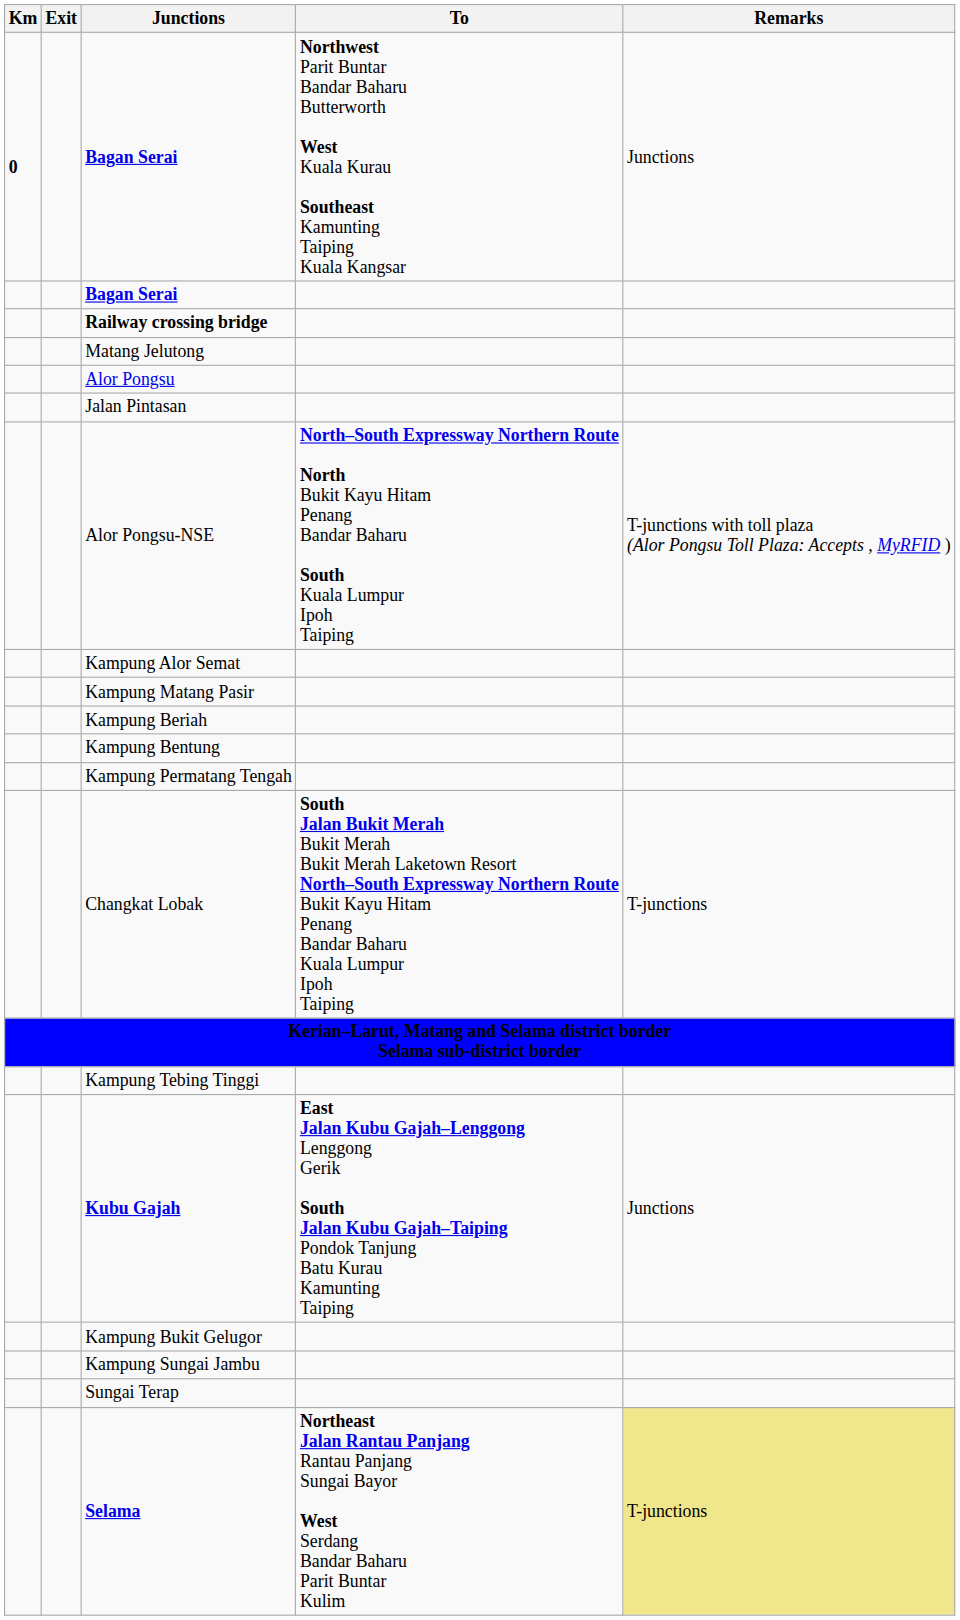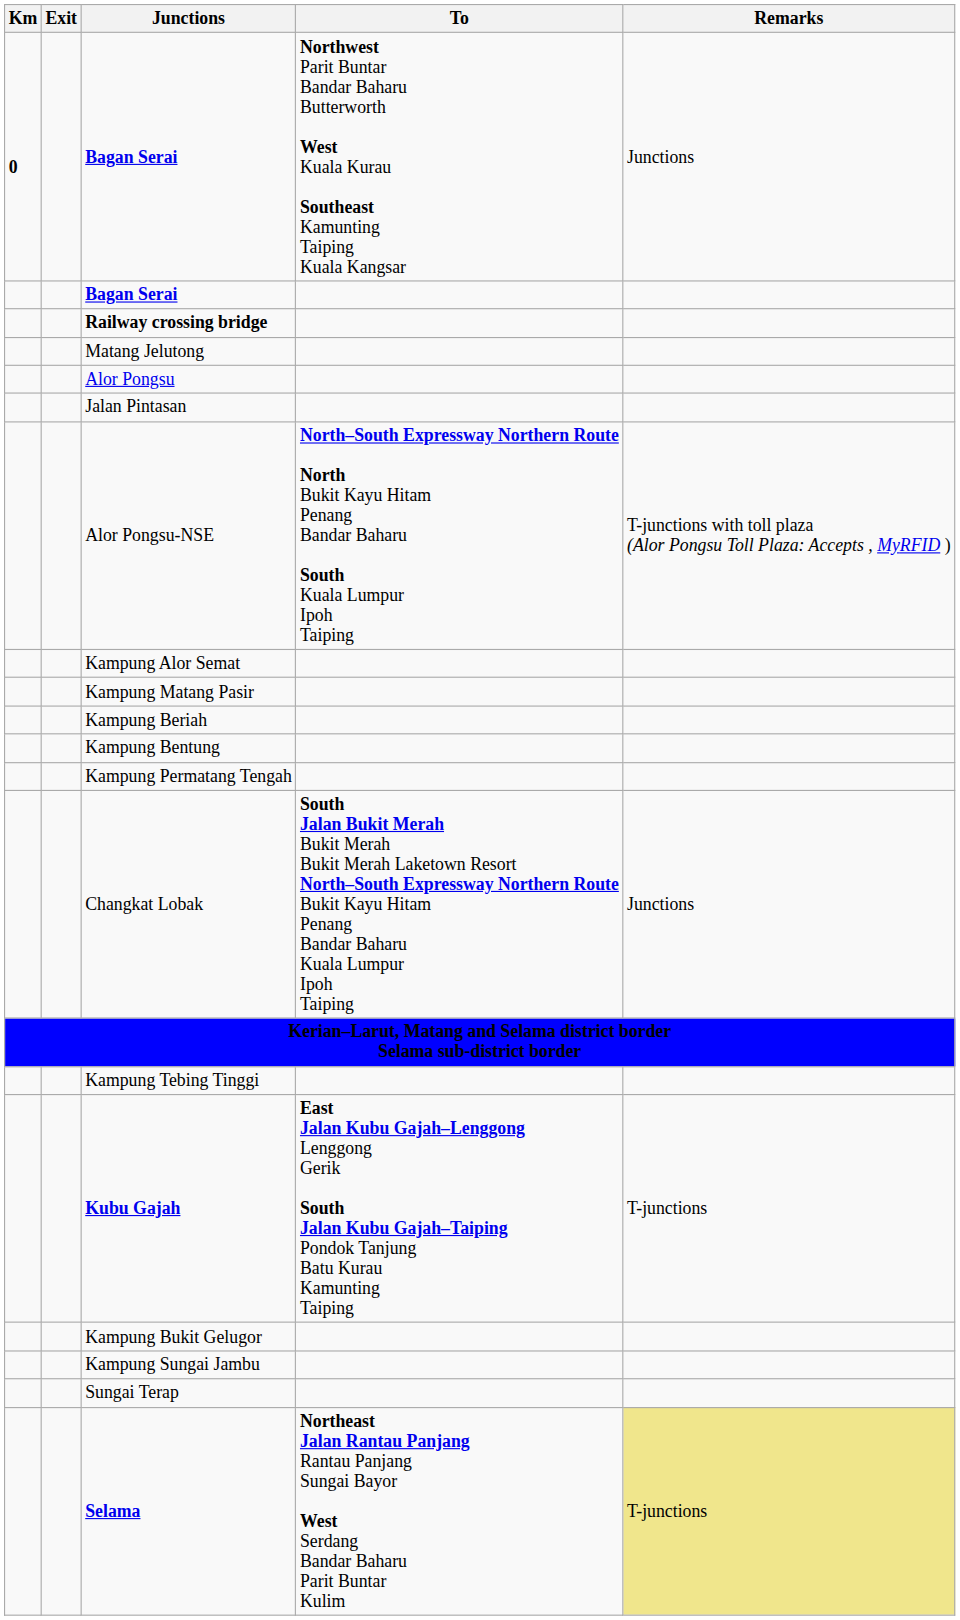 <table class="wikitable">
 <tr>
 <th>Km</th>
 <th>Exit</th>
 <th>Junctions</th>
 <th>To</th>
 <th>Remarks</th>
 </tr>
 <tr>
 <td><br><strong>0</strong></td>
 <td></td>
 <td><strong><a href='#'>Bagan Serai</a></strong></td>
 <td><strong>Northwest</strong><br> Parit Buntar<br> Bandar Baharu<br> Butterworth<br><br><strong>West</strong><br> Kuala Kurau<br><br><strong>Southeast</strong><br> Kamunting<br> Taiping<br> Kuala Kangsar</td>
 <td>Junctions</td>
 </tr>
 <tr>
 <td></td>
 <td></td>
 <td><strong><a href='#'>Bagan Serai</a></strong></td>
 <td></td>
 <td></td>
 </tr>
 <tr>
 <td></td>
 <td></td>
 <td><strong>Railway crossing bridge</strong></td>
 <td></td>
 <td></td>
 </tr>
 <tr>
 <td></td>
 <td></td>
 <td>Matang Jelutong</td>
 <td></td>
 <td></td>
 </tr>
 <tr>
 <td></td>
 <td></td>
 <td><a href='#'>Alor Pongsu</a></td>
 <td></td>
 <td></td>
 </tr>
 <tr>
 <td></td>
 <td></td>
 <td>Jalan Pintasan</td>
 <td></td>
 <td></td>
 </tr>
 <tr>
 <td></td>
 <td></td>
 <td>Alor Pongsu-NSE</td>
 <td>  <strong><a href='#'>North–South Expressway Northern Route</a></strong><br><br><strong>North</strong><br>Bukit Kayu Hitam<br>Penang<br>Bandar Baharu<br><br><strong>South </strong><br>Kuala Lumpur<br>Ipoh<br>Taiping</td>
 <td>T-junctions with toll plaza<br><em>(Alor Pongsu Toll Plaza: Accepts , <a href='#'><span>My</span><span>RFID</span></a> </em>)</td>
 </tr>
 <tr>
 <td></td>
 <td></td>
 <td>Kampung Alor Semat</td>
 <td></td>
 <td></td>
 </tr>
 <tr>
 <td></td>
 <td></td>
 <td>Kampung Matang Pasir</td>
 <td></td>
 <td></td>
 </tr>
 <tr>
 <td></td>
 <td></td>
 <td>Kampung Beriah</td>
 <td></td>
 <td></td>
 </tr>
 <tr>
 <td></td>
 <td></td>
 <td>Kampung Bentung</td>
 <td></td>
 <td></td>
 </tr>
 <tr>
 <td></td>
 <td></td>
 <td>Kampung Permatang Tengah</td>
 <td></td>
 <td></td>
 </tr>
 <tr>
 <td></td>
 <td></td>
 <td>Changkat Lobak</td>
 <td><strong>South </strong><br> <strong><a href='#'>Jalan Bukit Merah</a></strong><br>Bukit Merah<br>Bukit Merah Laketown Resort<br>  <strong><a href='#'>North–South Expressway Northern Route</a></strong><br>Bukit Kayu Hitam<br>Penang<br>Bandar Baharu<br>Kuala Lumpur<br>Ipoh<br>Taiping</td>
-<td>T-junctions</td>
+<td>Junctions</td>
 </tr>
 <tr>
 <td colspan="6" style="width:600px; text-align:center; background:blue;"><strong><span>Kerian–Larut, Matang and Selama district border<br>Selama sub-district border</span></strong></td>
 </tr>
 <tr>
 <td></td>
 <td></td>
 <td>Kampung Tebing Tinggi</td>
 <td></td>
 <td></td>
 </tr>
 <tr>
 <td></td>
 <td></td>
 <td><strong><a href='#'>Kubu Gajah</a></strong></td>
 <td><strong>East</strong><br> <strong><a href='#'>Jalan Kubu Gajah–Lenggong</a></strong><br>Lenggong<br>Gerik<br><br><strong>South </strong><br> <strong><a href='#'>Jalan Kubu Gajah–Taiping</a></strong><br>Pondok Tanjung<br>Batu Kurau<br>Kamunting<br>Taiping</td>
-<td>Junctions</td>
+<td>T-junctions</td>
 </tr>
 <tr>
 <td></td>
 <td></td>
 <td>Kampung Bukit Gelugor</td>
 <td></td>
 <td></td>
 </tr>
 <tr>
 <td></td>
 <td></td>
 <td>Kampung Sungai Jambu</td>
 <td></td>
 <td></td>
 </tr>
 <tr>
 <td></td>
 <td></td>
 <td>Sungai Terap</td>
 <td></td>
 <td></td>
 </tr>
 <tr>
 <td></td>
 <td></td>
 <td><strong><a href='#'>Selama</a></strong></td>
 <td><strong>Northeast</strong><br> <strong><a href='#'>Jalan Rantau Panjang</a></strong><br>Rantau Panjang<br>Sungai Bayor<br><br><strong>West</strong><br> Serdang<br> Bandar Baharu<br> Parit Buntar<br> Kulim</td>
 <td style="background: khaki;">T-junctions</td>
 </tr>
 </table>
